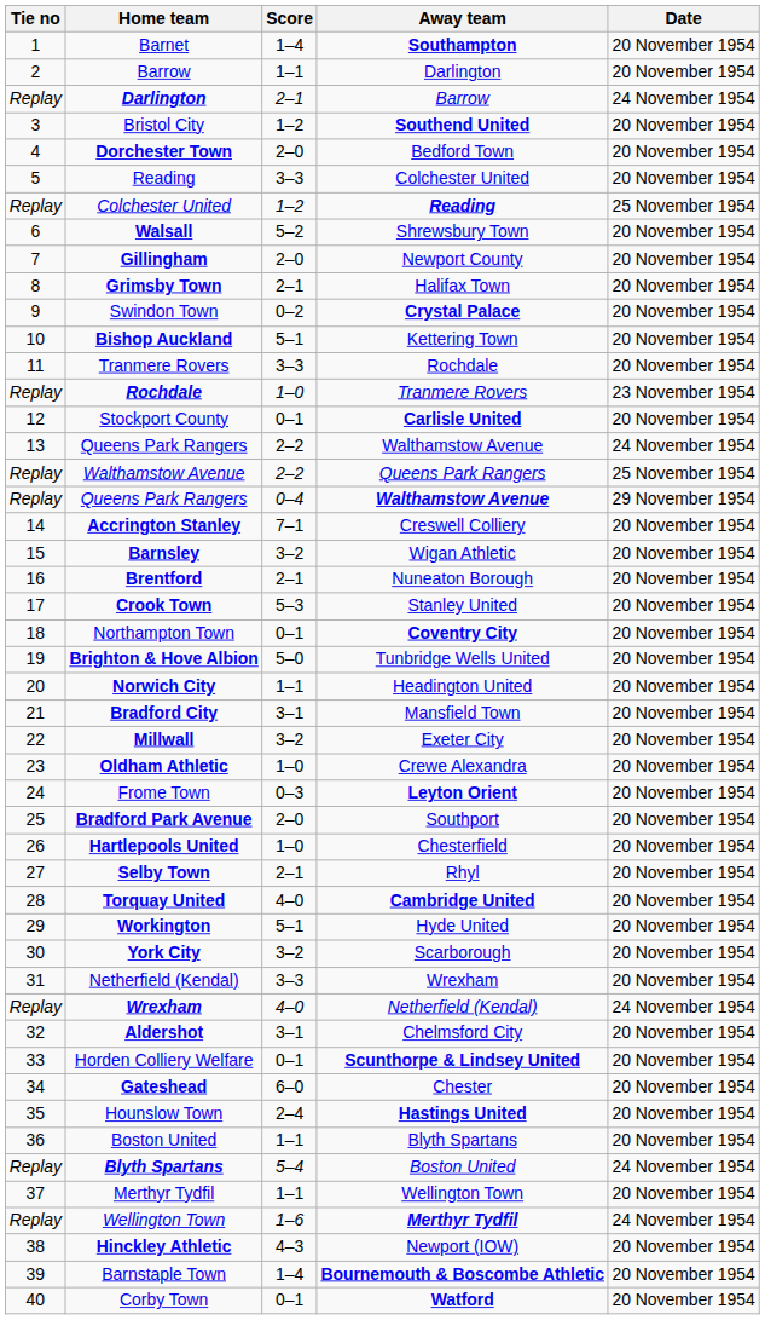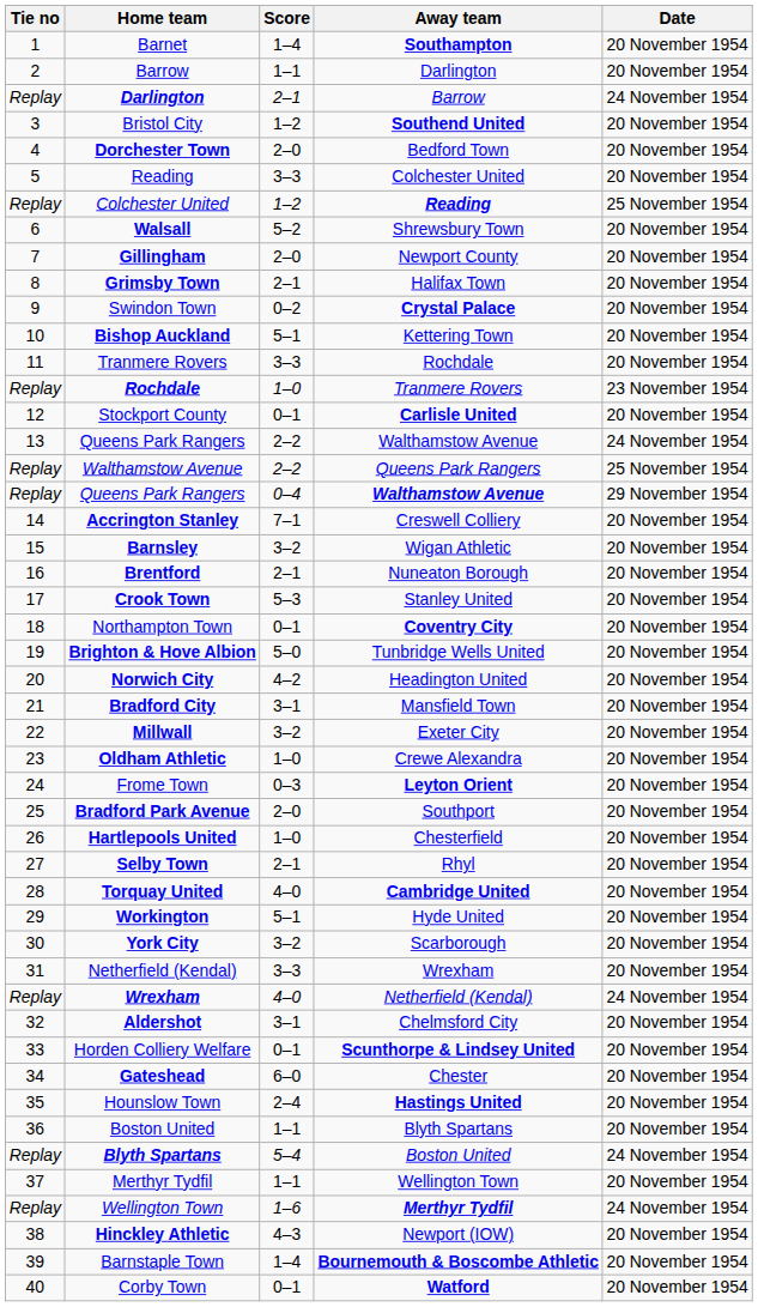 <table class="wikitable" style="text-align: center">
 <tr>
 <th>Tie no</th>
 <th>Home team</th>
 <th>Score</th>
 <th>Away team</th>
 <th>Date</th>
 </tr>
 <tr>
 <td>1</td>
 <td><a href='#'>Barnet</a></td>
 <td>1–4</td>
 <td><strong><a href='#'>Southampton</a></strong></td>
 <td>20 November 1954</td>
 </tr>
 <tr>
 <td>2</td>
 <td><a href='#'>Barrow</a></td>
 <td>1–1</td>
 <td><a href='#'>Darlington</a></td>
 <td>20 November 1954</td>
 </tr>
 <tr>
 <td><em>Replay</em></td>
 <td><strong><em><a href='#'>Darlington</a></em></strong></td>
 <td><em>2–1</em></td>
 <td><em><a href='#'>Barrow</a></em></td>
 <td>24 November 1954</td>
 </tr>
 <tr>
 <td>3</td>
 <td><a href='#'>Bristol City</a></td>
 <td>1–2</td>
 <td><strong><a href='#'>Southend United</a></strong></td>
 <td>20 November 1954</td>
 </tr>
 <tr>
 <td>4</td>
 <td><strong><a href='#'>Dorchester Town</a></strong></td>
 <td>2–0</td>
 <td><a href='#'>Bedford Town</a></td>
 <td>20 November 1954</td>
 </tr>
 <tr>
 <td>5</td>
 <td><a href='#'>Reading</a></td>
 <td>3–3</td>
 <td><a href='#'>Colchester United</a></td>
 <td>20 November 1954</td>
 </tr>
 <tr>
 <td><em>Replay</em></td>
 <td><em><a href='#'>Colchester United</a></em></td>
 <td><em>1–2</em></td>
 <td><strong><em><a href='#'>Reading</a></em></strong></td>
 <td>25 November 1954</td>
 </tr>
 <tr>
 <td>6</td>
 <td><strong><a href='#'>Walsall</a></strong></td>
 <td>5–2</td>
 <td><a href='#'>Shrewsbury Town</a></td>
 <td>20 November 1954</td>
 </tr>
 <tr>
 <td>7</td>
 <td><strong><a href='#'>Gillingham</a></strong></td>
 <td>2–0</td>
 <td><a href='#'>Newport County</a></td>
 <td>20 November 1954</td>
 </tr>
 <tr>
 <td>8</td>
 <td><strong><a href='#'>Grimsby Town</a></strong></td>
 <td>2–1</td>
 <td><a href='#'>Halifax Town</a></td>
 <td>20 November 1954</td>
 </tr>
 <tr>
 <td>9</td>
 <td><a href='#'>Swindon Town</a></td>
 <td>0–2</td>
 <td><strong><a href='#'>Crystal Palace</a></strong></td>
 <td>20 November 1954</td>
 </tr>
 <tr>
 <td>10</td>
 <td><strong><a href='#'>Bishop Auckland</a></strong></td>
 <td>5–1</td>
 <td><a href='#'>Kettering Town</a></td>
 <td>20 November 1954</td>
 </tr>
 <tr>
 <td>11</td>
 <td><a href='#'>Tranmere Rovers</a></td>
 <td>3–3</td>
 <td><a href='#'>Rochdale</a></td>
 <td>20 November 1954</td>
 </tr>
 <tr>
 <td><em>Replay</em></td>
 <td><strong><em><a href='#'>Rochdale</a></em></strong></td>
 <td><em>1–0</em></td>
 <td><em><a href='#'>Tranmere Rovers</a></em></td>
 <td>23 November 1954</td>
 </tr>
 <tr>
 <td>12</td>
 <td><a href='#'>Stockport County</a></td>
 <td>0–1</td>
 <td><strong><a href='#'>Carlisle United</a></strong></td>
 <td>20 November 1954</td>
 </tr>
 <tr>
 <td>13</td>
 <td><a href='#'>Queens Park Rangers</a></td>
 <td>2–2</td>
 <td><a href='#'>Walthamstow Avenue</a></td>
 <td>24 November 1954</td>
 </tr>
 <tr>
 <td><em>Replay</em></td>
 <td><em><a href='#'>Walthamstow Avenue</a></em></td>
 <td><em>2–2</em></td>
 <td><em><a href='#'>Queens Park Rangers</a></em></td>
 <td>25 November 1954</td>
 </tr>
 <tr>
 <td><em>Replay</em></td>
 <td><em><a href='#'>Queens Park Rangers</a></em></td>
 <td><em>0–4</em></td>
 <td><strong><em><a href='#'>Walthamstow Avenue</a></em></strong></td>
 <td>29 November 1954</td>
 </tr>
 <tr>
 <td>14</td>
 <td><strong><a href='#'>Accrington Stanley</a></strong></td>
 <td>7–1</td>
 <td><a href='#'>Creswell Colliery</a></td>
 <td>20 November 1954</td>
 </tr>
 <tr>
 <td>15</td>
 <td><strong><a href='#'>Barnsley</a></strong></td>
 <td>3–2</td>
 <td><a href='#'>Wigan Athletic</a></td>
 <td>20 November 1954</td>
 </tr>
 <tr>
 <td>16</td>
 <td><strong><a href='#'>Brentford</a></strong></td>
 <td>2–1</td>
 <td><a href='#'>Nuneaton Borough</a></td>
 <td>20 November 1954</td>
 </tr>
 <tr>
 <td>17</td>
 <td><strong><a href='#'>Crook Town</a></strong></td>
 <td>5–3</td>
 <td><a href='#'>Stanley United</a></td>
 <td>20 November 1954</td>
 </tr>
 <tr>
 <td>18</td>
 <td><a href='#'>Northampton Town</a></td>
 <td>0–1</td>
 <td><strong><a href='#'>Coventry City</a></strong></td>
 <td>20 November 1954</td>
 </tr>
 <tr>
 <td>19</td>
 <td><strong><a href='#'>Brighton & Hove Albion</a></strong></td>
 <td>5–0</td>
 <td><a href='#'>Tunbridge Wells United</a></td>
 <td>20 November 1954</td>
 </tr>
 <tr>
 <td>20</td>
 <td><strong><a href='#'>Norwich City</a></strong></td>
-<td>1–1</td>
+<td>4–2</td>
 <td><a href='#'>Headington United</a></td>
 <td>20 November 1954</td>
 </tr>
 <tr>
 <td>21</td>
 <td><strong><a href='#'>Bradford City</a></strong></td>
 <td>3–1</td>
 <td><a href='#'>Mansfield Town</a></td>
 <td>20 November 1954</td>
 </tr>
 <tr>
 <td>22</td>
 <td><strong><a href='#'>Millwall</a></strong></td>
 <td>3–2</td>
 <td><a href='#'>Exeter City</a></td>
 <td>20 November 1954</td>
 </tr>
 <tr>
 <td>23</td>
 <td><strong><a href='#'>Oldham Athletic</a></strong></td>
 <td>1–0</td>
 <td><a href='#'>Crewe Alexandra</a></td>
 <td>20 November 1954</td>
 </tr>
 <tr>
 <td>24</td>
 <td><a href='#'>Frome Town</a></td>
 <td>0–3</td>
 <td><strong><a href='#'>Leyton Orient</a></strong></td>
 <td>20 November 1954</td>
 </tr>
 <tr>
 <td>25</td>
 <td><strong><a href='#'>Bradford Park Avenue</a></strong></td>
 <td>2–0</td>
 <td><a href='#'>Southport</a></td>
 <td>20 November 1954</td>
 </tr>
 <tr>
 <td>26</td>
 <td><strong><a href='#'>Hartlepools United</a></strong></td>
 <td>1–0</td>
 <td><a href='#'>Chesterfield</a></td>
 <td>20 November 1954</td>
 </tr>
 <tr>
 <td>27</td>
 <td><strong><a href='#'>Selby Town</a></strong></td>
 <td>2–1</td>
 <td><a href='#'>Rhyl</a></td>
 <td>20 November 1954</td>
 </tr>
 <tr>
 <td>28</td>
 <td><strong><a href='#'>Torquay United</a></strong></td>
 <td>4–0</td>
 <td><strong><a href='#'>Cambridge United</a></strong></td>
 <td>20 November 1954</td>
 </tr>
 <tr>
 <td>29</td>
 <td><strong><a href='#'>Workington</a></strong></td>
 <td>5–1</td>
 <td><a href='#'>Hyde United</a></td>
 <td>20 November 1954</td>
 </tr>
 <tr>
 <td>30</td>
 <td><strong><a href='#'>York City</a></strong></td>
 <td>3–2</td>
 <td><a href='#'>Scarborough</a></td>
 <td>20 November 1954</td>
 </tr>
 <tr>
 <td>31</td>
 <td><a href='#'>Netherfield (Kendal)</a></td>
 <td>3–3</td>
 <td><a href='#'>Wrexham</a></td>
 <td>20 November 1954</td>
 </tr>
 <tr>
 <td><em>Replay</em></td>
 <td><strong><em><a href='#'>Wrexham</a></em></strong></td>
 <td><em>4–0</em></td>
 <td><em><a href='#'>Netherfield (Kendal)</a></em></td>
 <td>24 November 1954</td>
 </tr>
 <tr>
 <td>32</td>
 <td><strong><a href='#'>Aldershot</a></strong></td>
 <td>3–1</td>
 <td><a href='#'>Chelmsford City</a></td>
 <td>20 November 1954</td>
 </tr>
 <tr>
 <td>33</td>
 <td><a href='#'>Horden Colliery Welfare</a></td>
 <td>0–1</td>
 <td><strong><a href='#'>Scunthorpe & Lindsey United</a></strong></td>
 <td>20 November 1954</td>
 </tr>
 <tr>
 <td>34</td>
 <td><strong><a href='#'>Gateshead</a></strong></td>
 <td>6–0</td>
 <td><a href='#'>Chester</a></td>
 <td>20 November 1954</td>
 </tr>
 <tr>
 <td>35</td>
 <td><a href='#'>Hounslow Town</a></td>
 <td>2–4</td>
 <td><strong><a href='#'>Hastings United</a></strong></td>
 <td>20 November 1954</td>
 </tr>
 <tr>
 <td>36</td>
 <td><a href='#'>Boston United</a></td>
 <td>1–1</td>
 <td><a href='#'>Blyth Spartans</a></td>
 <td>20 November 1954</td>
 </tr>
 <tr>
 <td><em>Replay</em></td>
 <td><strong><em><a href='#'>Blyth Spartans</a></em></strong></td>
 <td><em>5–4</em></td>
 <td><em><a href='#'>Boston United</a></em></td>
 <td>24 November 1954</td>
 </tr>
 <tr>
 <td>37</td>
 <td><a href='#'>Merthyr Tydfil</a></td>
 <td>1–1</td>
 <td><a href='#'>Wellington Town</a></td>
 <td>20 November 1954</td>
 </tr>
 <tr>
 <td><em>Replay</em></td>
 <td><em><a href='#'>Wellington Town</a></em></td>
 <td><em>1–6</em></td>
 <td><strong><em><a href='#'>Merthyr Tydfil</a></em></strong></td>
 <td>24 November 1954</td>
 </tr>
 <tr>
 <td>38</td>
 <td><strong><a href='#'>Hinckley Athletic</a></strong></td>
 <td>4–3</td>
 <td><a href='#'>Newport (IOW)</a></td>
 <td>20 November 1954</td>
 </tr>
 <tr>
 <td>39</td>
 <td><a href='#'>Barnstaple Town</a></td>
 <td>1–4</td>
 <td><strong><a href='#'>Bournemouth & Boscombe Athletic</a></strong></td>
 <td>20 November 1954</td>
 </tr>
 <tr>
 <td>40</td>
 <td><a href='#'>Corby Town</a></td>
 <td>0–1</td>
 <td><strong><a href='#'>Watford</a></strong></td>
 <td>20 November 1954</td>
 </tr>
 </table>
